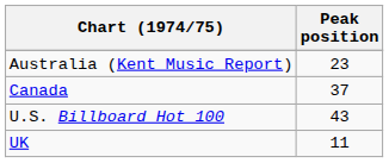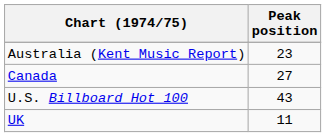 <table class="wikitable sortable">
 <tr>
 <th align="left">Chart (1974/75)</th>
 <th align="left">Peak<br>position</th>
 </tr>
 <tr>
 </tr>
 <tr>
 <td>Australia (<a href='#'>Kent Music Report</a>)</td>
 <td style="text-align:center;">23</td>
 </tr>
 <tr>
 <td align="left"><a href='#'>Canada</a></td>
-<td style="text-align:center;">37</td>
+<td style="text-align:center;">27</td>
 </tr>
 <tr>
 <td align="left">U.S. <em><a href='#'>Billboard Hot 100</a></em></td>
 <td style="text-align:center;">43</td>
 </tr>
 <tr>
 <td align="left"><a href='#'>UK</a></td>
 <td style="text-align:center;">11</td>
 </tr>
 </table>
